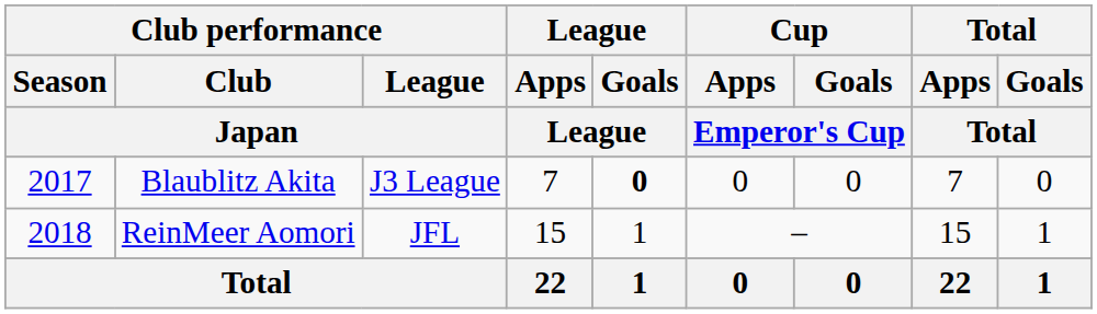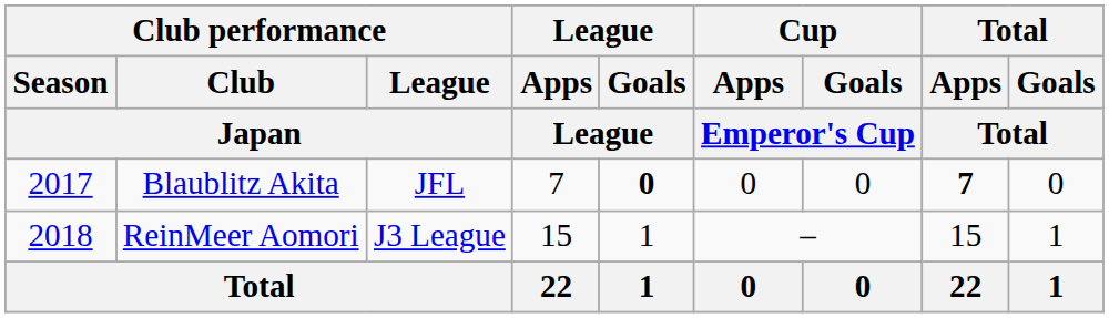 <table class="wikitable" style="text-align:center;">
 <tr>
 <th colspan=3>Club performance</th>
 <th colspan=2>League</th>
 <th colspan=2>Cup</th>
 <th colspan=2>Total</th>
 </tr>
 <tr>
 <th>Season</th>
 <th>Club</th>
 <th>League</th>
 <th>Apps</th>
 <th>Goals</th>
 <th>Apps</th>
 <th>Goals</th>
 <th>Apps</th>
 <th>Goals</th>
 </tr>
 <tr>
 <th colspan=3>Japan</th>
 <th colspan=2>League</th>
 <th colspan=2><a href='#'>Emperor's Cup</a></th>
 <th colspan=2>Total</th>
 </tr>
 <tr>
 <td><a href='#'>2017</a></td>
 <td><a href='#'>Blaublitz Akita</a></td>
-<td><a href='#'>J3 League</a></td>
+<td><a href='#'>JFL</a></td>
 <td>7</td>
 <td><strong>0</strong></td>
 <td>0</td>
 <td>0</td>
-<td>7</td>
+<td><strong>7</strong></td>
 <td>0</td>
 </tr>
 <tr>
 <td><a href='#'>2018</a></td>
 <td><a href='#'>ReinMeer Aomori</a></td>
-<td><a href='#'>JFL</a></td>
+<td><a href='#'>J3 League</a></td>
 <td>15</td>
 <td>1</td>
 <td colspan="2">–</td>
 <td>15</td>
 <td>1</td>
 </tr>
 <tr>
 <th colspan=3>Total</th>
 <th>22</th>
 <th>1</th>
 <th>0</th>
 <th>0</th>
 <th>22</th>
 <th>1</th>
 </tr>
 </table>
